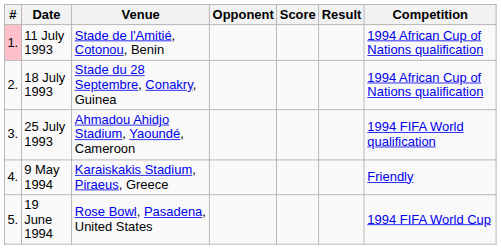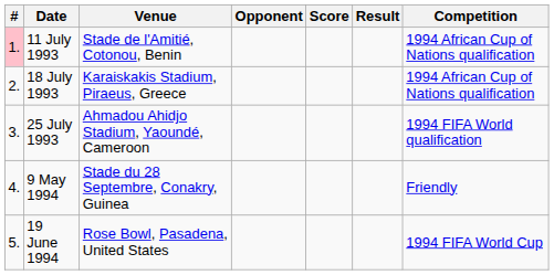 <table class="wikitable sortable" style="font-size:100%">
 <tr>
 <th>#</th>
 <th>Date</th>
 <th>Venue</th>
 <th>Opponent</th>
 <th>Score</th>
 <th>Result</th>
 <th>Competition</th>
 </tr>
 <tr>
 <td style="background: pink;">1.</td>
 <td>11 July 1993</td>
 <td><a href='#'>Stade de l'Amitié</a>, <a href='#'>Cotonou</a>, Benin</td>
 <td></td>
 <td></td>
 <td></td>
 <td><a href='#'>1994 African Cup of Nations qualification</a></td>
 </tr>
 <tr>
 <td>2.</td>
 <td>18 July 1993</td>
-<td><a href='#'>Stade du 28 Septembre</a>, <a href='#'>Conakry</a>, Guinea</td>
+<td><a href='#'>Karaiskakis Stadium</a>, <a href='#'>Piraeus</a>, Greece</td>
 <td></td>
 <td></td>
 <td></td>
 <td><a href='#'>1994 African Cup of Nations qualification</a></td>
 </tr>
 <tr>
 <td>3.</td>
 <td>25 July 1993</td>
 <td><a href='#'>Ahmadou Ahidjo Stadium</a>, <a href='#'>Yaoundé</a>, Cameroon</td>
 <td></td>
 <td></td>
 <td></td>
 <td><a href='#'>1994 FIFA World qualification</a></td>
 </tr>
 <tr>
 <td>4.</td>
 <td>9 May 1994</td>
-<td><a href='#'>Karaiskakis Stadium</a>, <a href='#'>Piraeus</a>, Greece</td>
+<td><a href='#'>Stade du 28 Septembre</a>, <a href='#'>Conakry</a>, Guinea</td>
 <td></td>
 <td></td>
 <td></td>
 <td><a href='#'>Friendly</a></td>
 </tr>
 <tr>
 <td>5.</td>
 <td>19 June 1994</td>
 <td><a href='#'>Rose Bowl</a>, <a href='#'>Pasadena</a>, United States</td>
 <td></td>
 <td></td>
 <td></td>
 <td><a href='#'>1994 FIFA World Cup</a></td>
 </tr>
 </table>
